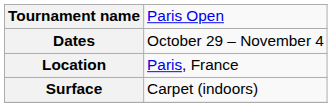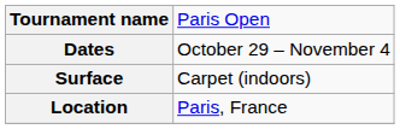 <table class="wikitable">
 <tr>
 <th>Tournament name</th>
 <td><a href='#'>Paris Open</a></td>
 </tr>
 <tr>
 <th>Dates</th>
 <td>October 29 – November 4</td>
 </tr>
 <tr>
+<th>Surface</th>
+<td>Carpet (indoors)</td>
+</tr>
+<tr>
 <th>Location</th>
 <td><a href='#'>Paris</a>, France</td>
 </tr>
 <tr>
-<th>Surface</th>
-<td>Carpet (indoors)</td>
-</tr>
-<tr>
 </tr>
 </table>
